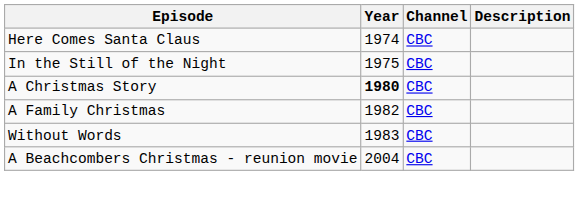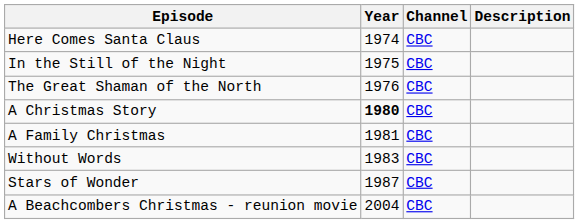 <table class="wikitable sortable">
 <tr>
 <th>Episode</th>
 <th>Year</th>
 <th>Channel</th>
 <th>Description</th>
 </tr>
 <tr>
 <td>Here Comes Santa Claus</td>
 <td>1974</td>
 <td><a href='#'>CBC</a></td>
 <td></td>
 </tr>
 <tr>
 <td>In the Still of the Night</td>
 <td>1975</td>
 <td><a href='#'>CBC</a></td>
 <td></td>
 </tr>
 <tr>
+<td>The Great Shaman of the North</td>
+<td>1976</td>
+<td><a href='#'>CBC</a></td>
+<td></td>
+</tr>
+<tr>
 <td>A Christmas Story</td>
 <td><strong>1980</strong></td>
 <td><a href='#'>CBC</a></td>
 <td></td>
 </tr>
 <tr>
 <td>A Family Christmas</td>
-<td>1982</td>
+<td>1981</td>
 <td><a href='#'>CBC</a></td>
 <td></td>
 </tr>
 <tr>
 <td>Without Words</td>
 <td>1983</td>
 <td><a href='#'>CBC</a></td>
 <td></td>
 </tr>
 <tr>
+<td>Stars of Wonder</td>
+<td>1987</td>
+<td><a href='#'>CBC</a></td>
+<td></td>
+</tr>
+<tr>
 <td>A Beachcombers Christmas - reunion movie</td>
 <td>2004</td>
 <td><a href='#'>CBC</a></td>
 <td></td>
 </tr>
 </table>
